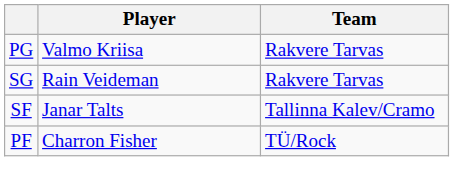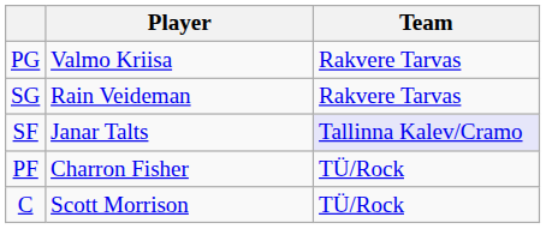 <table class="wikitable">
 <tr>
 <th align="center"></th>
 <th width=180>Player</th>
 <th width=150>Team</th>
 </tr>
 <tr>
 <td align="center"><a href='#'>PG</a></td>
 <td align="left"> <a href='#'>Valmo Kriisa</a></td>
 <td align="left"><a href='#'>Rakvere Tarvas</a></td>
 </tr>
 <tr>
 <td align="center"><a href='#'>SG</a></td>
 <td align="left"> <a href='#'>Rain Veideman</a></td>
 <td align="left"><a href='#'>Rakvere Tarvas</a></td>
 </tr>
 <tr>
 <td align="center"><a href='#'>SF</a></td>
 <td align="left"> <a href='#'>Janar Talts</a></td>
-<td align="left"><a href='#'>Tallinna Kalev/Cramo</a></td>
+<td align="left" style="background: lavender;"><a href='#'>Tallinna Kalev/Cramo</a></td>
 </tr>
 <tr>
 <td align="center"><a href='#'>PF</a></td>
 <td align="left"> <a href='#'>Charron Fisher</a></td>
 <td align="left"><a href='#'>TÜ/Rock</a></td>
 </tr>
+<tr>
+<td align="center"><a href='#'>C</a></td>
+<td align="left"> <a href='#'>Scott Morrison</a></td>
+<td align="left"><a href='#'>TÜ/Rock</a></td>
+</tr>
 </table>
